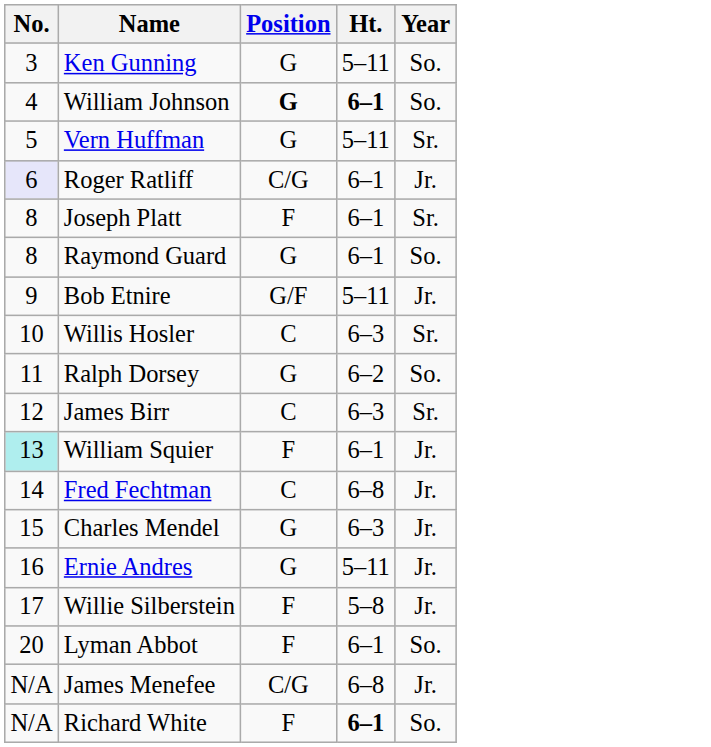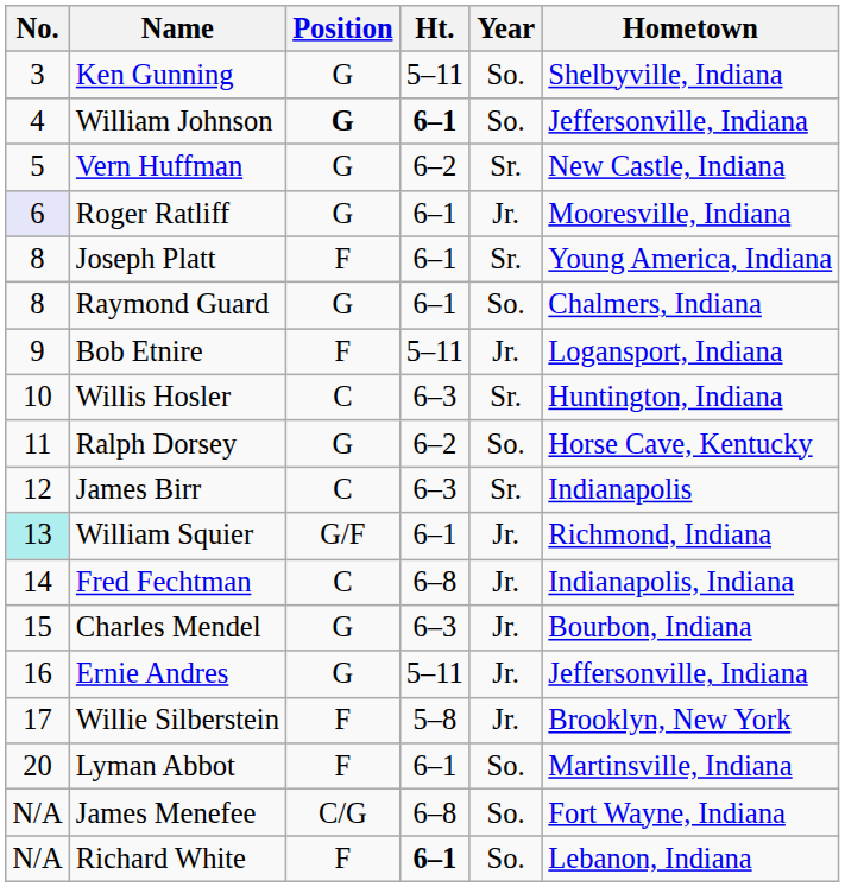 <table class="wikitable" style="text-align:center">
 <tr>
 <th>No.</th>
 <th>Name</th>
 <th><a href='#'>Position</a></th>
 <th>Ht.</th>
 <th>Year</th>
+<th>Hometown</th>
 </tr>
 <tr>
 <td>3</td>
 <td style="text-align:left"><a href='#'>Ken Gunning</a></td>
 <td>G</td>
 <td>5–11</td>
 <td>So.</td>
+<td style="text-align:left"><a href='#'>Shelbyville, Indiana</a></td>
 </tr>
 <tr>
 <td>4</td>
 <td style="text-align:left">William Johnson</td>
 <td><strong>G</strong></td>
 <td><strong>6–1</strong></td>
 <td>So.</td>
+<td style="text-align:left"><a href='#'>Jeffersonville, Indiana</a></td>
 </tr>
 <tr>
 <td>5</td>
 <td style="text-align:left"><a href='#'>Vern Huffman</a></td>
 <td>G</td>
-<td>5–11</td>
+<td>6–2</td>
 <td>Sr.</td>
+<td style="text-align:left"><a href='#'>New Castle, Indiana</a></td>
 </tr>
 <tr>
 <td style="background: lavender;">6</td>
 <td style="text-align:left">Roger Ratliff</td>
-<td>C/G</td>
+<td>G</td>
 <td>6–1</td>
 <td>Jr.</td>
+<td style="text-align:left"><a href='#'>Mooresville, Indiana</a></td>
 </tr>
 <tr>
 <td>8</td>
 <td style="text-align:left">Joseph Platt</td>
 <td>F</td>
 <td>6–1</td>
 <td>Sr.</td>
+<td style="text-align:left"><a href='#'>Young America, Indiana</a></td>
 </tr>
 <tr>
 <td>8</td>
 <td style="text-align:left">Raymond Guard</td>
 <td>G</td>
 <td>6–1</td>
 <td>So.</td>
+<td style="text-align:left"><a href='#'>Chalmers, Indiana</a></td>
 </tr>
 <tr>
 <td>9</td>
 <td style="text-align:left">Bob Etnire</td>
-<td>G/F</td>
+<td>F</td>
 <td>5–11</td>
 <td>Jr.</td>
+<td style="text-align:left"><a href='#'>Logansport, Indiana</a></td>
 </tr>
 <tr>
 <td>10</td>
 <td style="text-align:left">Willis Hosler</td>
 <td>C</td>
 <td>6–3</td>
 <td>Sr.</td>
+<td style="text-align:left"><a href='#'>Huntington, Indiana</a></td>
 </tr>
 <tr>
 <td>11</td>
 <td style="text-align:left">Ralph Dorsey</td>
 <td>G</td>
 <td>6–2</td>
 <td>So.</td>
+<td style="text-align:left"><a href='#'>Horse Cave, Kentucky</a></td>
 </tr>
 <tr>
 <td>12</td>
 <td style="text-align:left">James Birr</td>
 <td>C</td>
 <td>6–3</td>
 <td>Sr.</td>
+<td style="text-align:left"><a href='#'>Indianapolis</a></td>
 </tr>
 <tr>
 <td style="background: paleturquoise;">13</td>
 <td style="text-align:left">William Squier</td>
-<td>F</td>
+<td>G/F</td>
 <td>6–1</td>
 <td>Jr.</td>
+<td style="text-align:left"><a href='#'>Richmond, Indiana</a></td>
 </tr>
 <tr>
 <td>14</td>
 <td style="text-align:left"><a href='#'>Fred Fechtman</a></td>
 <td>C</td>
 <td>6–8</td>
 <td>Jr.</td>
+<td style="text-align:left"><a href='#'>Indianapolis, Indiana</a></td>
 </tr>
 <tr>
 <td>15</td>
 <td style="text-align:left">Charles Mendel</td>
 <td>G</td>
 <td>6–3</td>
 <td>Jr.</td>
+<td style="text-align:left"><a href='#'>Bourbon, Indiana</a></td>
 </tr>
 <tr>
 <td>16</td>
 <td style="text-align:left"><a href='#'>Ernie Andres</a></td>
 <td>G</td>
 <td>5–11</td>
 <td>Jr.</td>
+<td style="text-align:left"><a href='#'>Jeffersonville, Indiana</a></td>
 </tr>
 <tr>
 <td>17</td>
 <td style="text-align:left">Willie Silberstein</td>
 <td>F</td>
 <td>5–8</td>
 <td>Jr.</td>
+<td style="text-align:left"><a href='#'>Brooklyn, New York</a></td>
 </tr>
 <tr>
 <td>20</td>
 <td style="text-align:left">Lyman Abbot</td>
 <td>F</td>
 <td>6–1</td>
 <td>So.</td>
+<td style="text-align:left"><a href='#'>Martinsville, Indiana</a></td>
 </tr>
 <tr>
 <td>N/A</td>
 <td style="text-align:left">James Menefee</td>
 <td>C/G</td>
 <td>6–8</td>
-<td>Jr.</td>
+<td>So.</td>
+<td style="text-align:left"><a href='#'>Fort Wayne, Indiana</a></td>
 </tr>
 <tr>
 <td>N/A</td>
 <td style="text-align:left">Richard White</td>
 <td>F</td>
 <td><strong>6–1</strong></td>
 <td>So.</td>
+<td style="text-align:left"><a href='#'>Lebanon, Indiana</a></td>
 </tr>
 </table>
